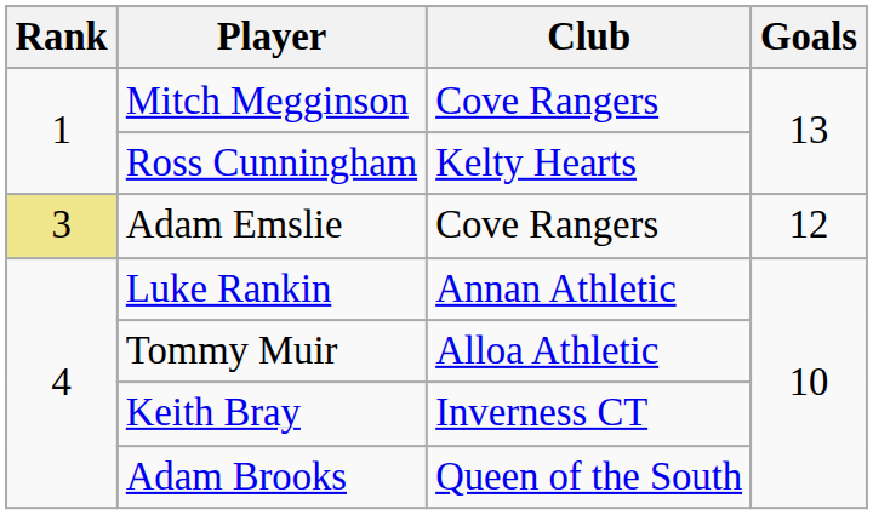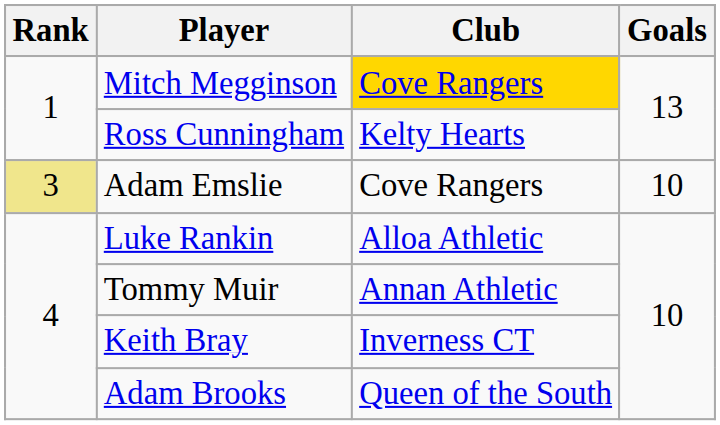 <table class="wikitable" style="text-align:center">
 <tr>
 <th>Rank</th>
 <th>Player</th>
 <th>Club</th>
 <th>Goals</th>
 </tr>
 <tr>
 <td rowspan="2">1</td>
 <td align="left"> <a href='#'>Mitch Megginson</a></td>
-<td align="left"><a href='#'>Cove Rangers</a></td>
+<td align="left" style="background: gold;"><a href='#'>Cove Rangers</a></td>
 <td rowspan="2">13</td>
 </tr>
 <tr>
 <td align="left"> <a href='#'>Ross Cunningham</a></td>
 <td align="left"><a href='#'>Kelty Hearts</a></td>
 </tr>
 <tr>
 <td style="background: khaki;">3</td>
 <td align="left"> Adam Emslie</td>
 <td align="left">Cove Rangers</td>
-<td>12</td>
+<td>10</td>
 </tr>
 <tr>
 <td rowspan="4">4</td>
 <td align="left"> <a href='#'>Luke Rankin</a></td>
-<td align="left"><a href='#'>Annan Athletic</a></td>
+<td align="left"><a href='#'>Alloa Athletic</a></td>
 <td rowspan="4">10</td>
 </tr>
 <tr>
 <td align="left"> Tommy Muir</td>
-<td align="left"><a href='#'>Alloa Athletic</a></td>
+<td align="left"><a href='#'>Annan Athletic</a></td>
 </tr>
 <tr>
 <td align="left"> <a href='#'>Keith Bray</a></td>
 <td align="left"><a href='#'>Inverness CT</a></td>
 </tr>
 <tr>
 <td align="left"> <a href='#'>Adam Brooks</a></td>
 <td align="left"><a href='#'>Queen of the South</a></td>
 </tr>
 </table>
